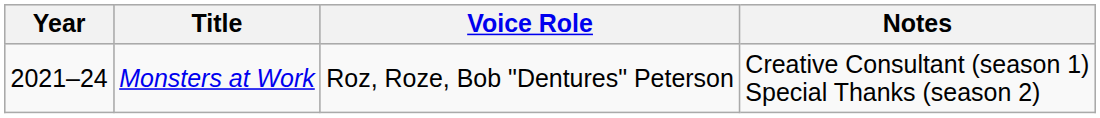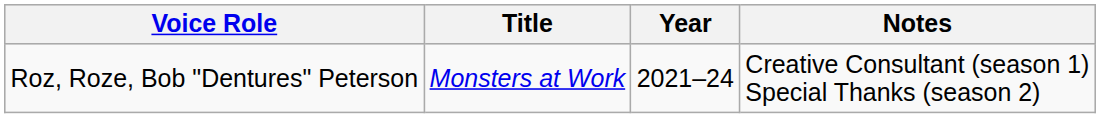 <table class="wikitable">
 <tr>
+<th><a href='#'>Voice Role</a></th>
+<th>Title</th>
 <th>Year</th>
-<th>Title</th>
-<th><a href='#'>Voice Role</a></th>
 <th>Notes</th>
 </tr>
 <tr>
+<td>Roz, Roze, Bob "Dentures" Peterson</td>
+<td><em><a href='#'>Monsters at Work</a></em></td>
 <td>2021–24</td>
-<td><em><a href='#'>Monsters at Work</a></em></td>
-<td>Roz, Roze, Bob "Dentures" Peterson</td>
 <td>Creative Consultant (season 1)<br>Special Thanks (season 2)</td>
 </tr>
 </table>
